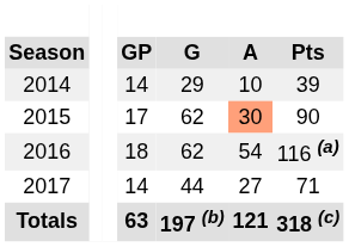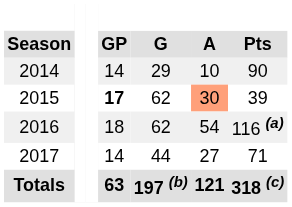 <table BORDER="0" CELLPADDING="3" CELLSPACING="0">
 <tr ALIGN="center" bgcolor="#e0e0e0">
 <th colspan="1" bgcolor="#ffffff"> </th>
 <th rowspan="99" bgcolor="#ffffff"> </th>
 <th rowspan="99" bgcolor="#ffffff"> </th>
 </tr>
 <tr ALIGN="center" bgcolor="#e0e0e0">
 <th>Season</th>
 <th>GP</th>
 <th>G</th>
 <th>A</th>
 <th>Pts</th>
 </tr>
 <tr ALIGN="center" bgcolor="#f0f0f0">
 <td>2014</td>
 <td>14</td>
 <td>29</td>
 <td>10</td>
-<td>39</td>
+<td>90</td>
 </tr>
 <tr ALIGN="center">
 <td>2015</td>
-<td>17</td>
+<td><strong>17</strong></td>
 <td>62</td>
 <td style="background: lightsalmon;">30</td>
-<td>90</td>
+<td>39</td>
 </tr>
 <tr ALIGN="center" bgcolor="#f0f0f0">
 <td>2016</td>
 <td>18</td>
 <td>62</td>
 <td>54</td>
 <td>116   <sup><strong><em>(a)</em></strong></sup></td>
 </tr>
 <tr ALIGN="center">
 <td>2017</td>
 <td>14</td>
 <td>44</td>
 <td>27</td>
 <td>71</td>
 </tr>
 <tr ALIGN="center" bgcolor="#e0e0e0">
 <th colspan="1.5">Totals</th>
 <th>63</th>
 <th>197  <sup><strong><em>(b)</em></strong></sup></th>
 <th>121</th>
 <th>318  <sup><strong><em>(c)</em></strong></sup></th>
 </tr>
 </table>
